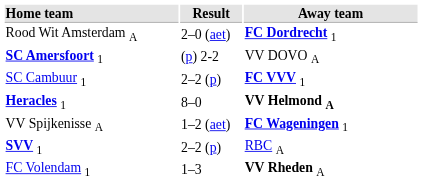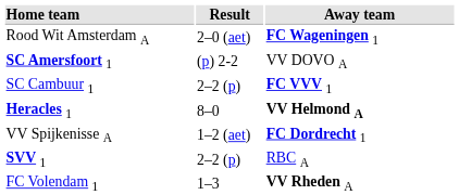 <table style="float:right;">
 <tr bgcolor="#E4E4E4">
 <th style="border-bottom:1px solid #AAAAAA" width="200" align="left">Home team</th>
 <th style="border-bottom:1px solid #AAAAAA" width="70" align="center">Result</th>
 <th style="border-bottom:1px solid #AAAAAA" width="200">Away team</th>
 </tr>
 <tr>
 <td>Rood Wit Amsterdam <sub>A</sub></td>
 <td>2–0 (<a href='#'>aet</a>)</td>
-<td><strong><a href='#'>FC Dordrecht</a></strong> <sub>1</sub></td>
+<td><strong><a href='#'>FC Wageningen</a></strong> <sub>1</sub></td>
 </tr>
 <tr>
 <td><strong><a href='#'>SC Amersfoort</a></strong> <sub>1</sub></td>
 <td>(<a href='#'>p</a>) 2-2</td>
 <td>VV DOVO <sub>A</sub></td>
 </tr>
 <tr>
 <td><a href='#'>SC Cambuur</a> <sub>1</sub></td>
 <td>2–2 (<a href='#'>p</a>)</td>
 <td><strong><a href='#'>FC VVV</a></strong> <sub>1</sub></td>
 </tr>
 <tr>
 <td><strong><a href='#'>Heracles</a></strong> <sub>1</sub></td>
 <td>8–0</td>
 <td><strong>VV Helmond <sub>A</sub></strong></td>
 </tr>
 <tr>
 <td>VV Spijkenisse <sub>A</sub></td>
 <td>1–2 (<a href='#'>aet</a>)</td>
-<td><strong><a href='#'>FC Wageningen</a></strong> <sub>1</sub></td>
+<td><strong><a href='#'>FC Dordrecht</a></strong> <sub>1</sub></td>
 </tr>
 <tr>
 <td><strong><a href='#'>SVV</a></strong> <sub>1</sub></td>
 <td>2–2 (<a href='#'>p</a>)</td>
 <td><a href='#'>RBC</a> <sub>A</sub></td>
 </tr>
 <tr>
 <td><a href='#'>FC Volendam</a> <sub>1</sub></td>
 <td>1–3</td>
 <td><strong>VV Rheden</strong> <sub>A</sub></td>
 </tr>
 </table>
